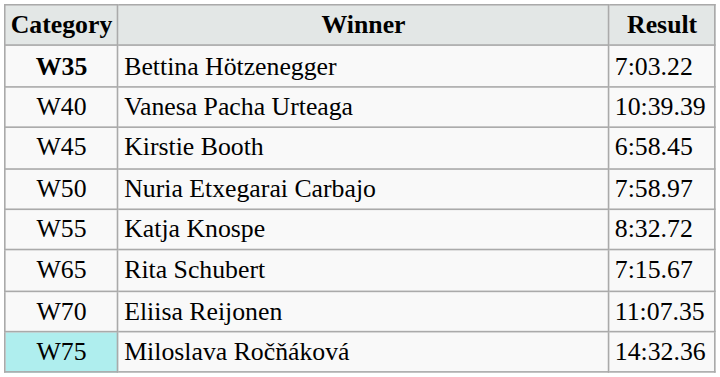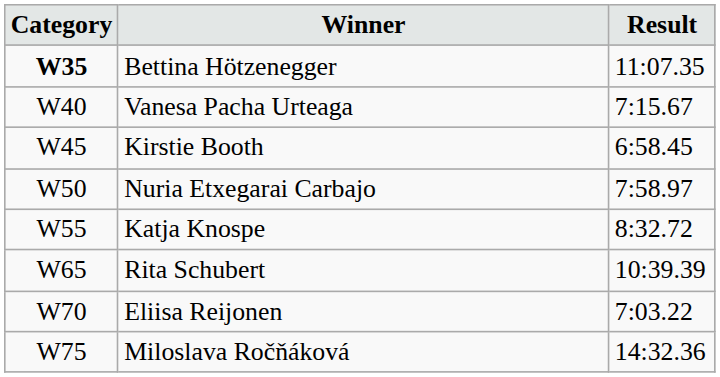 <table class="wikitable" width=35%>
 <tr>
 <td width=15% align="center" bgcolor=#E3E7E6><strong>Category</strong></td>
 <td align="center" bgcolor=#E3E7E6> <strong>Winner</strong></td>
 <td width=15% align="center" bgcolor=#E3E7E6><strong>Result</strong></td>
 </tr>
 <tr>
 <td align="center"><strong>W35</strong></td>
 <td> Bettina Hötzenegger</td>
-<td>7:03.22</td>
+<td>11:07.35</td>
 </tr>
 <tr>
 <td align="center">W40</td>
 <td> Vanesa Pacha Urteaga</td>
-<td>10:39.39</td>
+<td>7:15.67</td>
 </tr>
 <tr>
 <td align="center">W45</td>
 <td> Kirstie Booth</td>
 <td>6:58.45</td>
 </tr>
 <tr>
 <td align="center">W50</td>
 <td> Nuria Etxegarai Carbajo</td>
 <td>7:58.97</td>
 </tr>
 <tr>
 <td align="center">W55</td>
 <td> Katja Knospe</td>
 <td>8:32.72</td>
 </tr>
 <tr>
 <td align="center">W65</td>
 <td> Rita Schubert</td>
-<td>7:15.67</td>
+<td>10:39.39</td>
 </tr>
 <tr>
 <td align="center">W70</td>
 <td> Eliisa Reijonen</td>
-<td>11:07.35</td>
+<td>7:03.22</td>
 </tr>
 <tr>
-<td align="center" style="background: paleturquoise;">W75</td>
+<td align="center">W75</td>
 <td> Miloslava Ročňáková</td>
 <td>14:32.36</td>
 </tr>
 </table>
